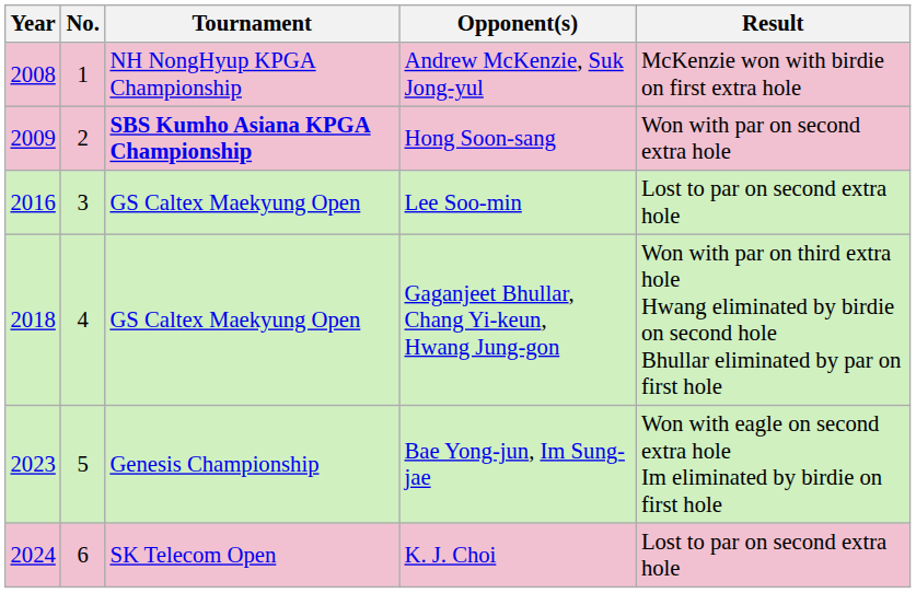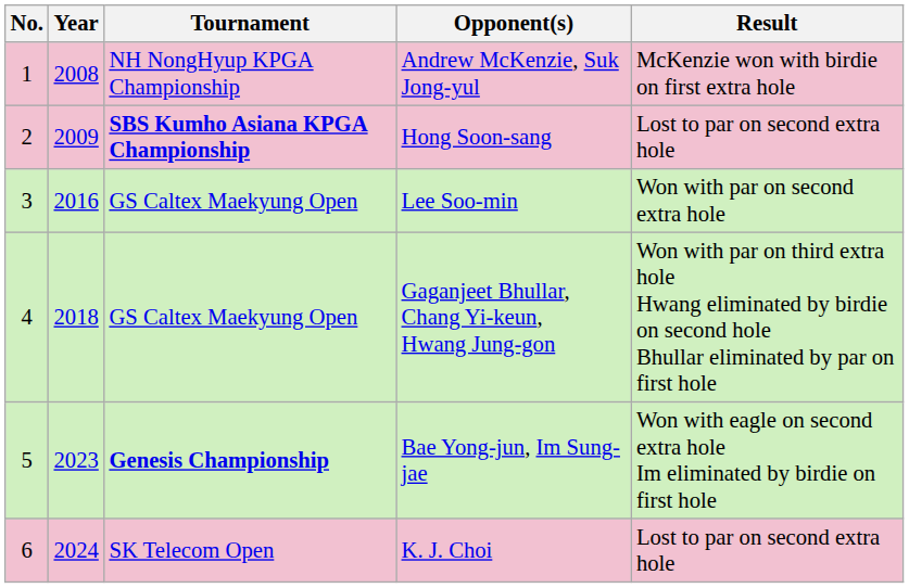 <table class="wikitable" style="font-size:95%;">
 <tr>
+<th>No.</th>
 <th>Year</th>
-<th>No.</th>
 <th>Tournament</th>
 <th>Opponent(s)</th>
 <th>Result</th>
 </tr>
 <tr style="background:#F2C1D1;">
+<td align=center>1</td>
 <td><a href='#'>2008</a></td>
-<td align=center>1</td>
 <td><a href='#'>NH NongHyup KPGA Championship</a></td>
 <td> <a href='#'>Andrew McKenzie</a>,  <a href='#'>Suk Jong-yul</a></td>
 <td>McKenzie won with birdie on first extra hole</td>
 </tr>
 <tr style="background:#F2C1D1;">
+<td align=center>2</td>
 <td><a href='#'>2009</a></td>
-<td align=center>2</td>
 <td><strong><a href='#'>SBS Kumho Asiana KPGA Championship</a></strong></td>
 <td> <a href='#'>Hong Soon-sang</a></td>
+<td>Lost to par on second extra hole</td>
+</tr>
+<tr style="background:#D0F0C0;">
+<td align=center>3</td>
+<td><a href='#'>2016</a></td>
+<td><a href='#'>GS Caltex Maekyung Open</a></td>
+<td> <a href='#'>Lee Soo-min</a></td>
 <td>Won with par on second extra hole</td>
 </tr>
 <tr style="background:#D0F0C0;">
-<td><a href='#'>2016</a></td>
-<td align=center>3</td>
-<td><a href='#'>GS Caltex Maekyung Open</a></td>
-<td> <a href='#'>Lee Soo-min</a></td>
-<td>Lost to par on second extra hole</td>
-</tr>
-<tr style="background:#D0F0C0;">
+<td align=center>4</td>
 <td><a href='#'>2018</a></td>
-<td align=center>4</td>
 <td><a href='#'>GS Caltex Maekyung Open</a></td>
 <td> <a href='#'>Gaganjeet Bhullar</a>,  <a href='#'>Chang Yi-keun</a>,<br> <a href='#'>Hwang Jung-gon</a></td>
 <td>Won with par on third extra hole<br>Hwang eliminated by birdie on second hole<br>Bhullar eliminated by par on first hole</td>
 </tr>
 <tr style="background:#D0F0C0;">
+<td align=center>5</td>
 <td><a href='#'>2023</a></td>
-<td align=center>5</td>
-<td><a href='#'>Genesis Championship</a></td>
+<td><strong><a href='#'>Genesis Championship</a></strong></td>
 <td> <a href='#'>Bae Yong-jun</a>,  <a href='#'>Im Sung-jae</a></td>
 <td>Won with eagle on second extra hole<br>Im eliminated by birdie on first hole</td>
 </tr>
 <tr style="background:#F2C1D1;">
+<td align=center>6</td>
 <td><a href='#'>2024</a></td>
-<td align=center>6</td>
 <td><a href='#'>SK Telecom Open</a></td>
 <td> <a href='#'>K. J. Choi</a></td>
 <td>Lost to par on second extra hole</td>
 </tr>
 </table>
